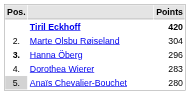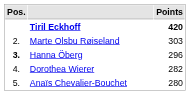 <table cellspacing="1" cellpadding="3" style="border:1px solid #AAAAAA;font-size:90%">
 <tr bgcolor="#E4E4E4">
 <th style="border-bottom:1px solid #AAAAAA" width=10>Pos.</th>
 <th style="border-bottom:1px solid #AAAAAA" width=200></th>
 <th style="border-bottom:1px solid #AAAAAA" width=20>Points</th>
 </tr>
 <tr>
 <td align="center"><strong><span>  </span></strong></td>
 <td><strong> <a href='#'>Tiril Eckhoff</a></strong></td>
 <td align="right"><strong>420</strong></td>
 </tr>
 <tr>
 <td align="center">2.</td>
 <td> <a href='#'>Marte Olsbu Røiseland</a></td>
-<td align="right">304</td>
+<td align="right">303</td>
 </tr>
 <tr>
 <td align="center"><strong>3.</strong></td>
 <td> <a href='#'>Hanna Öberg</a></td>
 <td align="right">296</td>
 </tr>
 <tr>
 <td align="center">4.</td>
 <td> <a href='#'>Dorothea Wierer</a></td>
-<td align="right">283</td>
+<td align="right">282</td>
 </tr>
 <tr>
-<td align="center" style="background: lightgrey;">5.</td>
+<td align="center">5.</td>
 <td> <a href='#'>Anaïs Chevalier-Bouchet</a></td>
 <td align="right">280</td>
 </tr>
 </table>
